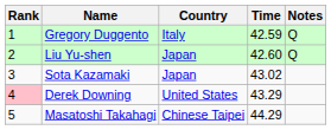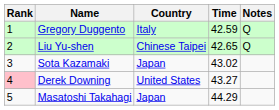 <table class="wikitable" style="font-size:95%" style="text-align:center; width:35em;">
 <tr>
 <th>Rank</th>
 <th>Name</th>
 <th>Country</th>
 <th>Time</th>
 <th>Notes</th>
 </tr>
 <tr bgcolor=ccffcc>
 <td>1</td>
 <td align=left><a href='#'>Gregory Duggento</a></td>
 <td align="left"> <a href='#'>Italy</a></td>
 <td>42.59</td>
 <td>Q</td>
 </tr>
 <tr bgcolor=ccffcc>
 <td>2</td>
 <td align=left><a href='#'>Liu Yu-shen</a></td>
-<td align="left"> <a href='#'>Japan</a></td>
-<td>42.60</td>
+<td align="left"> <a href='#'>Chinese Taipei</a></td>
+<td>42.65</td>
 <td>Q</td>
 </tr>
 <tr>
 <td>3</td>
 <td align=left><a href='#'>Sota Kazamaki</a></td>
 <td align="left"> <a href='#'>Japan</a></td>
 <td>43.02</td>
 <td></td>
 </tr>
 <tr>
 <td style="background: pink;">4</td>
 <td align=left><a href='#'>Derek Downing</a></td>
 <td align="left"> <a href='#'>United States</a></td>
-<td>43.29</td>
+<td>43.27</td>
 <td></td>
 </tr>
 <tr>
 <td>5</td>
 <td align=left><a href='#'>Masatoshi Takahagi</a></td>
-<td align="left"> <a href='#'>Chinese Taipei</a></td>
+<td align="left"> <a href='#'>Japan</a></td>
 <td>44.29</td>
 <td></td>
 </tr>
 </table>
